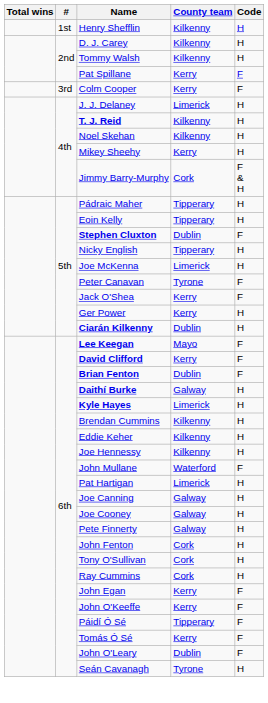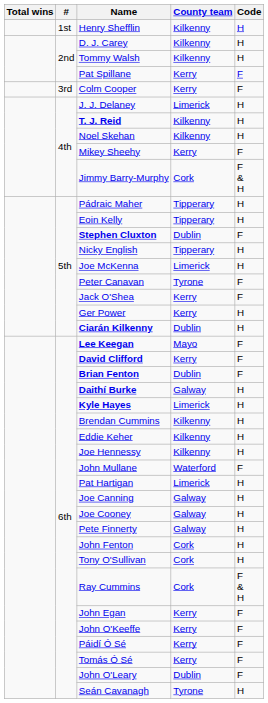 <table class="wikitable">
 <tr>
 <th>Total wins</th>
 <th>#</th>
 <th>Name</th>
 <th><a href='#'>County team</a></th>
 <th>Code</th>
 </tr>
 <tr>
 <td></td>
 <td>1st</td>
 <td><a href='#'>Henry Shefflin</a></td>
 <td><a href='#'>Kilkenny</a></td>
 <td><a href='#'>H</a></td>
 </tr>
 <tr>
 <td rowspan="3"></td>
 <td rowspan="3">2nd</td>
 <td><a href='#'>D. J. Carey</a></td>
 <td><a href='#'>Kilkenny</a></td>
 <td>H</td>
 </tr>
 <tr>
 <td><a href='#'>Tommy Walsh</a></td>
 <td><a href='#'>Kilkenny</a></td>
 <td>H</td>
 </tr>
 <tr>
 <td><a href='#'>Pat Spillane</a></td>
 <td><a href='#'>Kerry</a></td>
 <td><a href='#'>F</a></td>
 </tr>
 <tr>
 <td></td>
 <td>3rd</td>
 <td><a href='#'>Colm Cooper</a></td>
 <td><a href='#'>Kerry</a></td>
 <td>F</td>
 </tr>
 <tr>
 <td rowspan="5"></td>
 <td rowspan="5">4th</td>
 <td><a href='#'>J. J. Delaney</a></td>
 <td><a href='#'> Limerick</a></td>
 <td>H</td>
 </tr>
 <tr>
 <td><strong><a href='#'>T. J. Reid</a></strong></td>
 <td><a href='#'>Kilkenny</a></td>
 <td>H</td>
 </tr>
 <tr>
 <td><a href='#'>Noel Skehan</a></td>
 <td><a href='#'>Kilkenny</a></td>
 <td>H</td>
 </tr>
 <tr>
 <td><a href='#'>Mikey Sheehy</a></td>
 <td><a href='#'>Kerry</a></td>
-<td>H</td>
+<td>F</td>
 </tr>
 <tr>
 <td><a href='#'>Jimmy Barry-Murphy</a></td>
 <td><a href='#'>Cork</a></td>
 <td>F<br>&<br>H</td>
 </tr>
 <tr>
 <td rowspan="9"></td>
 <td rowspan="9">5th</td>
 <td><a href='#'>Pádraic Maher</a></td>
 <td><a href='#'>Tipperary</a></td>
 <td>H</td>
 </tr>
 <tr>
 <td><a href='#'>Eoin Kelly</a></td>
 <td><a href='#'>Tipperary</a></td>
 <td>H</td>
 </tr>
 <tr>
 <td><strong><a href='#'>Stephen Cluxton</a> </strong></td>
 <td><a href='#'>Dublin</a></td>
 <td>F</td>
 </tr>
 <tr>
 <td><a href='#'>Nicky English</a></td>
 <td><a href='#'>Tipperary</a></td>
 <td>H</td>
 </tr>
 <tr>
 <td><a href='#'>Joe McKenna</a></td>
 <td><a href='#'>Limerick</a></td>
 <td>H</td>
 </tr>
 <tr>
 <td><a href='#'>Peter Canavan</a></td>
 <td><a href='#'>Tyrone</a></td>
 <td>F</td>
 </tr>
 <tr>
 <td><a href='#'>Jack O'Shea</a></td>
 <td><a href='#'>Kerry</a></td>
 <td>F</td>
 </tr>
 <tr>
 <td><a href='#'>Ger Power</a></td>
 <td><a href='#'>Kerry</a></td>
 <td>H</td>
 </tr>
 <tr>
 <td><strong><a href='#'>Ciarán Kilkenny</a></strong></td>
 <td><a href='#'>Dublin</a></td>
 <td>H</td>
 </tr>
 <tr>
 <td rowspan="22"></td>
 <td rowspan="22">6th</td>
 <td><strong><a href='#'>Lee Keegan</a></strong></td>
 <td><a href='#'>Mayo</a></td>
 <td>F</td>
 </tr>
 <tr>
 <td><strong><a href='#'>David Clifford</a></strong></td>
 <td><a href='#'>Kerry</a></td>
 <td>F</td>
 </tr>
 <tr>
 <td><strong><a href='#'>Brian Fenton</a></strong></td>
 <td><a href='#'>Dublin</a></td>
 <td>F</td>
 </tr>
 <tr>
 <td><strong><a href='#'>Daithí Burke</a></strong></td>
 <td><a href='#'>Galway</a></td>
 <td>H</td>
 </tr>
 <tr>
 <td><strong><a href='#'>Kyle Hayes</a></strong></td>
 <td><a href='#'> Limerick</a></td>
 <td>H</td>
 </tr>
 <tr>
 <td><a href='#'>Brendan Cummins</a></td>
 <td><a href='#'>Kilkenny</a></td>
 <td>H</td>
 </tr>
 <tr>
 <td><a href='#'>Eddie Keher</a></td>
 <td><a href='#'>Kilkenny</a></td>
 <td>H</td>
 </tr>
 <tr>
 <td><a href='#'>Joe Hennessy</a></td>
 <td><a href='#'>Kilkenny</a></td>
 <td>H</td>
 </tr>
 <tr>
 <td><a href='#'>John Mullane</a></td>
 <td><a href='#'>Waterford</a></td>
 <td>F</td>
 </tr>
 <tr>
 <td><a href='#'>Pat Hartigan</a></td>
 <td><a href='#'>Limerick</a></td>
 <td>H</td>
 </tr>
 <tr>
 <td><a href='#'>Joe Canning</a></td>
 <td><a href='#'>Galway</a></td>
 <td>H</td>
 </tr>
 <tr>
 <td><a href='#'>Joe Cooney</a></td>
 <td><a href='#'>Galway</a></td>
 <td>H</td>
 </tr>
 <tr>
 <td><a href='#'>Pete Finnerty</a></td>
 <td><a href='#'>Galway</a></td>
 <td>H</td>
 </tr>
 <tr>
 <td><a href='#'>John Fenton</a></td>
 <td><a href='#'>Cork</a></td>
 <td>H</td>
 </tr>
 <tr>
 <td><a href='#'>Tony O'Sullivan</a></td>
 <td><a href='#'>Cork</a></td>
 <td>H</td>
 </tr>
 <tr>
 <td><a href='#'>Ray Cummins</a></td>
 <td><a href='#'>Cork</a></td>
-<td>H</td>
+<td>F<br>&<br>H</td>
 </tr>
 <tr>
 <td><a href='#'>John Egan</a></td>
 <td><a href='#'>Kerry</a></td>
 <td>F</td>
 </tr>
 <tr>
 <td><a href='#'>John O'Keeffe</a></td>
 <td><a href='#'>Kerry</a></td>
 <td>F</td>
 </tr>
 <tr>
 <td><a href='#'>Páidí Ó Sé</a></td>
-<td><a href='#'>Tipperary</a></td>
+<td><a href='#'>Kerry</a></td>
 <td>F</td>
 </tr>
 <tr>
 <td><a href='#'>Tomás Ó Sé</a></td>
 <td><a href='#'>Kerry</a></td>
 <td>F</td>
 </tr>
 <tr>
 <td><a href='#'>John O'Leary</a></td>
 <td><a href='#'>Dublin</a></td>
 <td>F</td>
 </tr>
 <tr>
 <td><a href='#'>Seán Cavanagh</a></td>
 <td><a href='#'>Tyrone</a></td>
 <td>H</td>
 </tr>
 </table>
